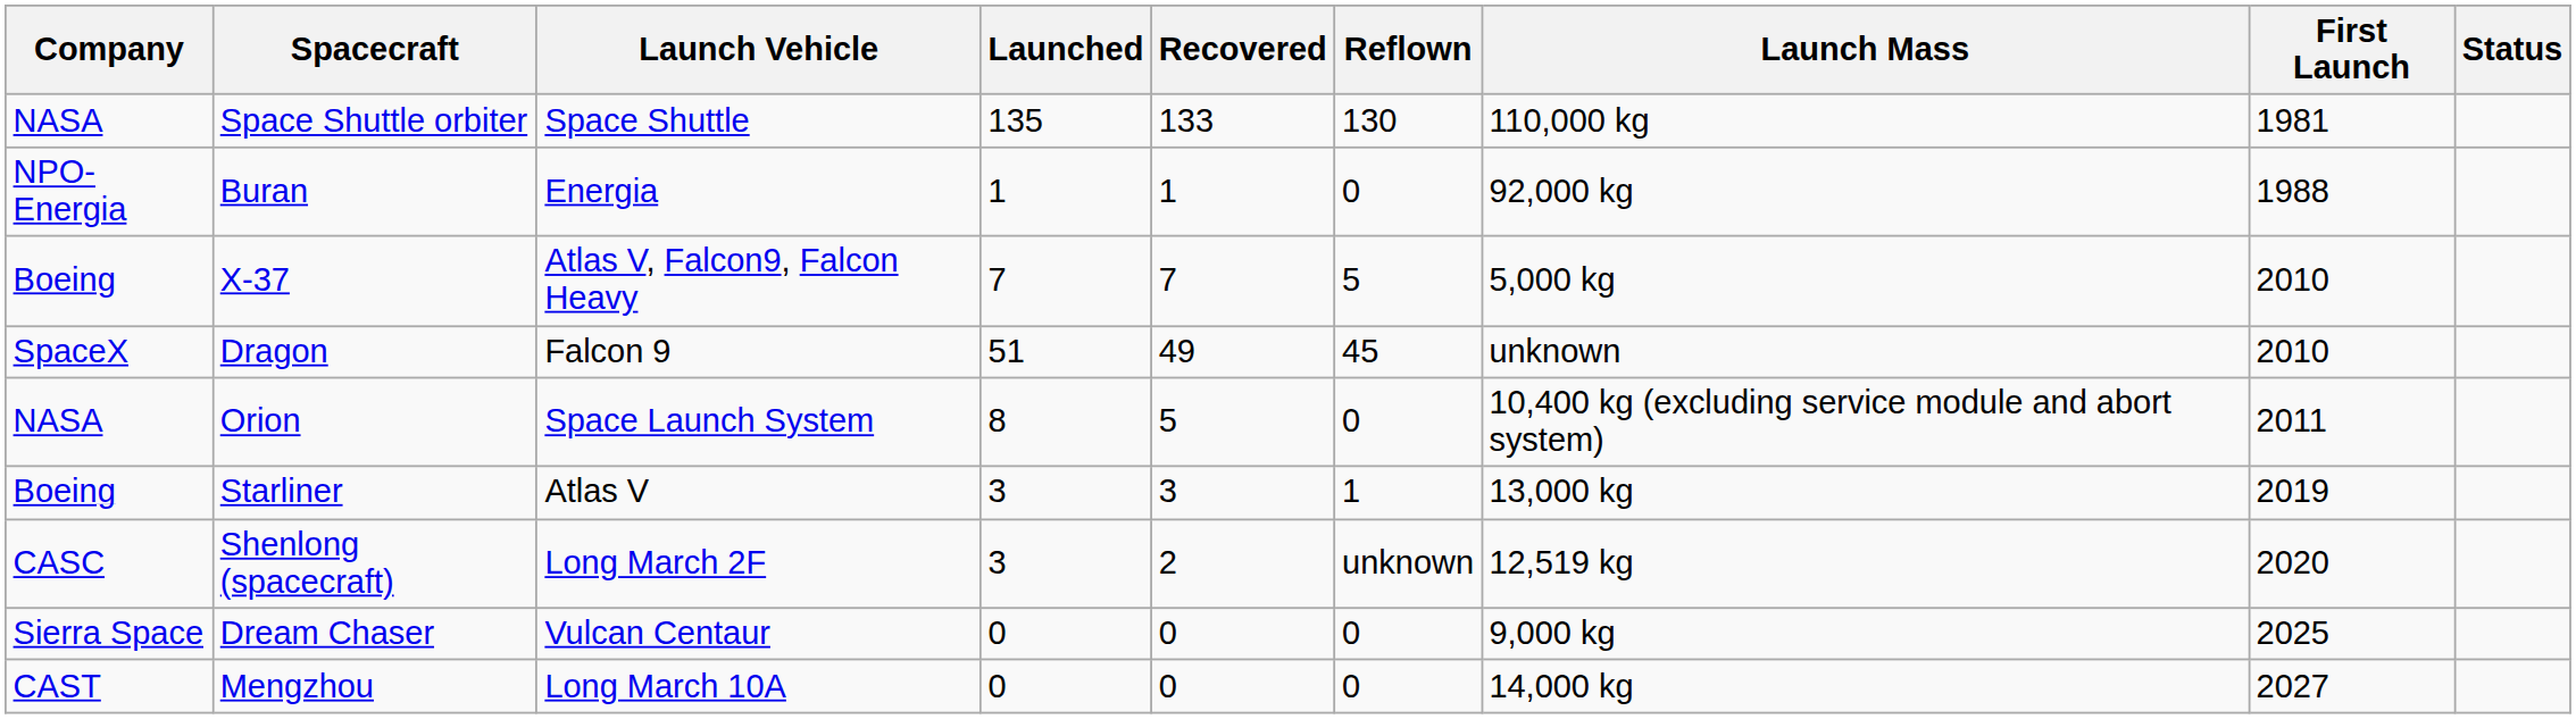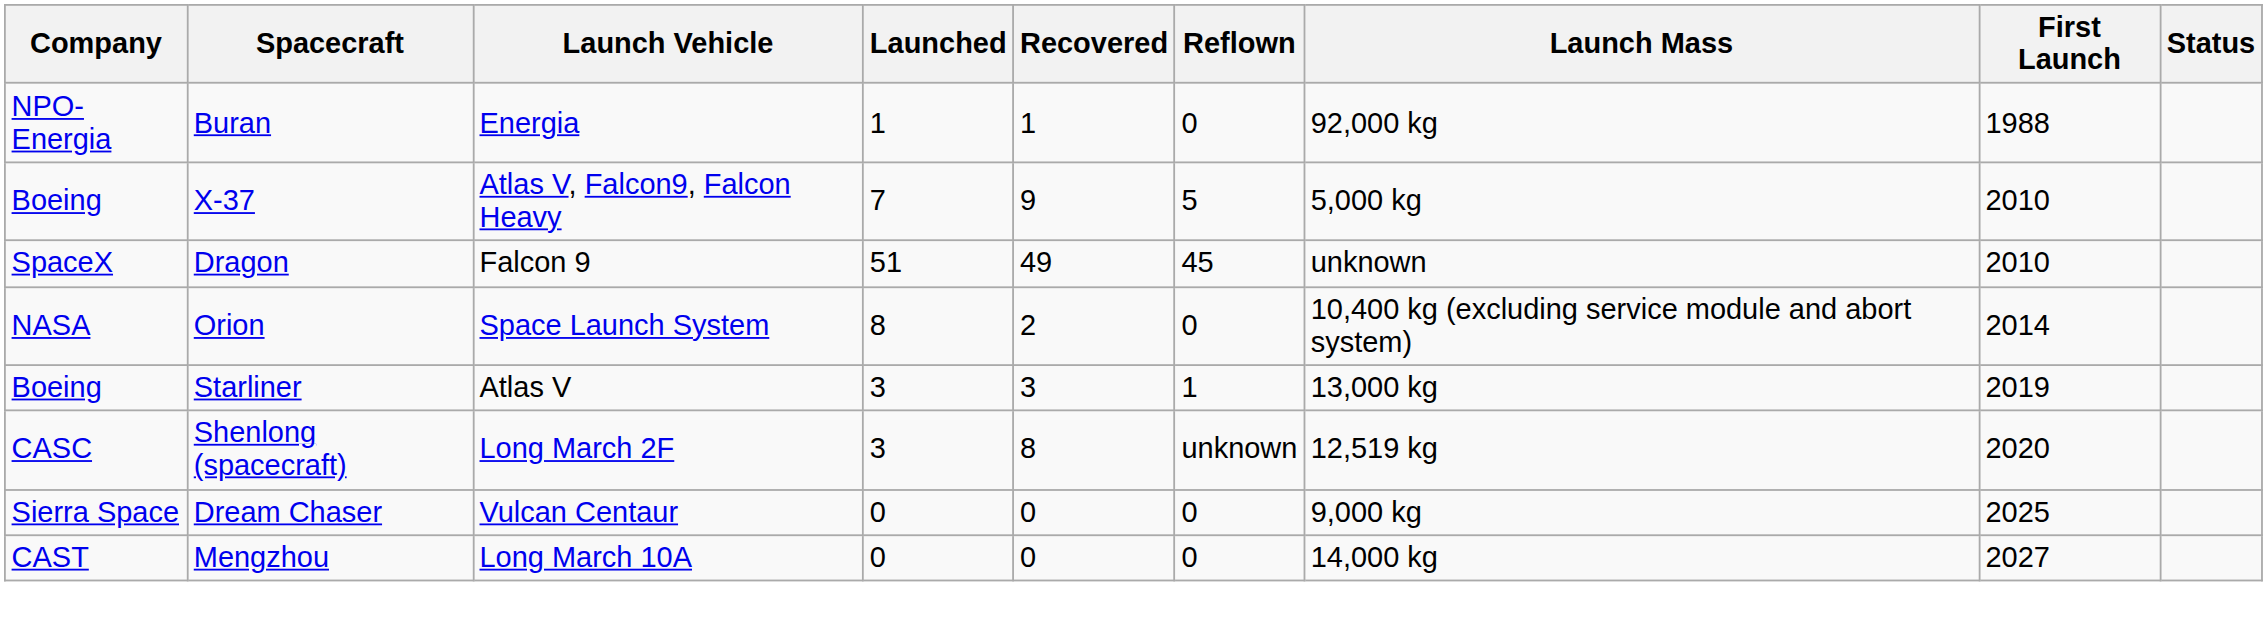 <table class="wikitable sortable">
 <tr>
 <th>Company</th>
 <th>Spacecraft</th>
 <th>Launch Vehicle</th>
 <th>Launched</th>
 <th>Recovered</th>
 <th>Reflown</th>
 <th>Launch Mass</th>
 <th>First Launch</th>
 <th>Status</th>
-</tr>
-<tr>
-<td> <a href='#'>NASA</a></td>
-<td><a href='#'>Space Shuttle orbiter</a></td>
-<td><a href='#'>Space Shuttle</a></td>
-<td>135</td>
-<td>133</td>
-<td>130</td>
-<td>110,000 kg</td>
-<td>1981</td>
-<td></td>
 </tr>
 <tr>
 <td> <a href='#'>NPO-Energia</a></td>
 <td><a href='#'>Buran</a></td>
 <td><a href='#'>Energia</a></td>
 <td>1</td>
 <td>1</td>
 <td>0</td>
 <td>92,000 kg</td>
 <td>1988</td>
 <td></td>
 </tr>
 <tr>
 <td> <a href='#'>Boeing</a></td>
 <td><a href='#'>X-37</a></td>
 <td><a href='#'>Atlas V</a>, <a href='#'>Falcon9</a>, <a href='#'>Falcon Heavy</a></td>
 <td>7</td>
-<td>7</td>
+<td>9</td>
 <td>5</td>
 <td>5,000 kg</td>
 <td>2010</td>
 <td></td>
 </tr>
 <tr>
 <td> <a href='#'>SpaceX</a></td>
 <td><a href='#'>Dragon</a></td>
 <td>Falcon 9</td>
 <td>51</td>
 <td>49</td>
 <td>45</td>
 <td>unknown</td>
 <td>2010</td>
 <td></td>
 </tr>
 <tr>
 <td> <a href='#'>NASA</a></td>
 <td><a href='#'>Orion</a></td>
 <td><a href='#'>Space Launch System</a></td>
 <td>8</td>
-<td>5</td>
+<td>2</td>
 <td>0</td>
 <td>10,400 kg (excluding service module and abort system)</td>
-<td>2011</td>
+<td>2014</td>
 <td></td>
 </tr>
 <tr>
 <td> <a href='#'>Boeing</a></td>
 <td><a href='#'>Starliner</a></td>
 <td>Atlas V</td>
 <td>3</td>
 <td>3</td>
 <td>1</td>
 <td>13,000 kg</td>
 <td>2019</td>
 <td></td>
 </tr>
 <tr>
 <td> <a href='#'>CASC</a></td>
 <td><a href='#'>Shenlong (spacecraft)</a></td>
 <td><a href='#'>Long March 2F</a></td>
 <td>3</td>
-<td>2</td>
+<td>8</td>
 <td>unknown</td>
 <td>12,519 kg</td>
 <td>2020</td>
 <td></td>
 </tr>
 <tr>
 <td> <a href='#'>Sierra Space</a></td>
 <td><a href='#'>Dream Chaser</a></td>
 <td><a href='#'>Vulcan Centaur</a></td>
 <td>0</td>
 <td>0</td>
 <td>0</td>
 <td>9,000 kg</td>
 <td>2025</td>
 <td></td>
 </tr>
 <tr>
 <td> <a href='#'>CAST</a></td>
 <td><a href='#'>Mengzhou</a></td>
 <td><a href='#'>Long March 10A</a></td>
 <td>0</td>
 <td>0</td>
 <td>0</td>
 <td>14,000 kg</td>
 <td>2027</td>
 <td></td>
 </tr>
 </table>
